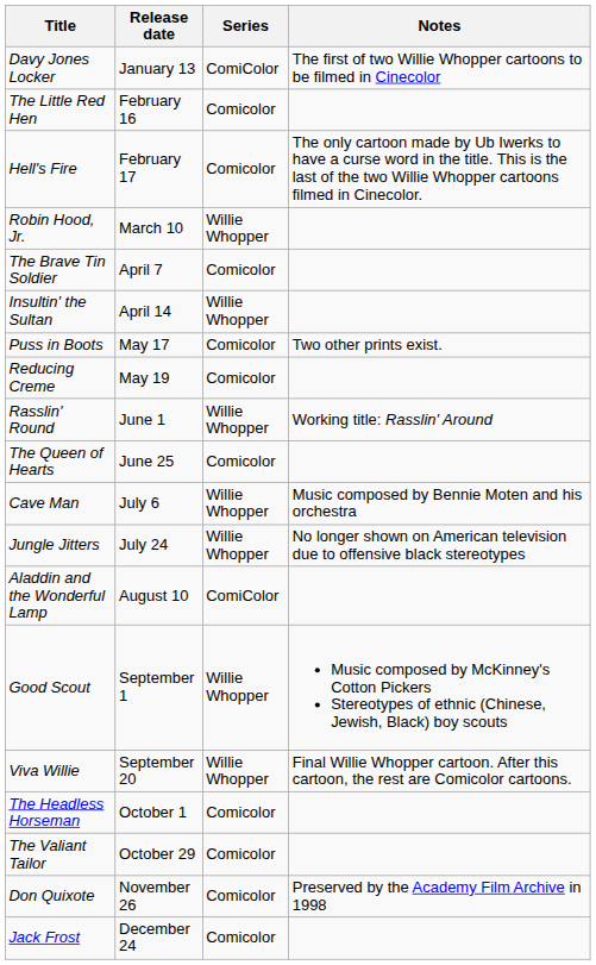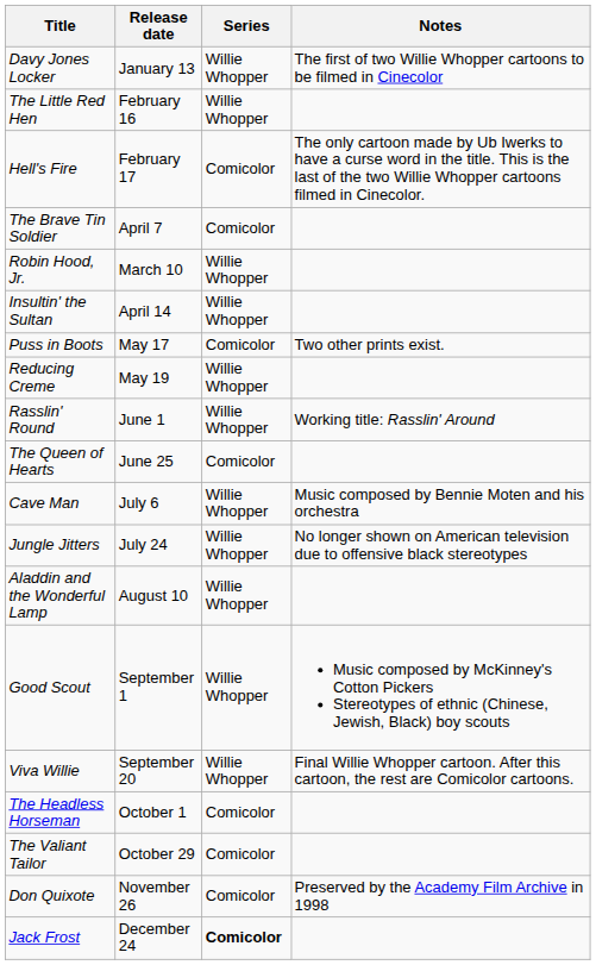 <table class="wikitable">
 <tr>
 <th>Title</th>
 <th>Release date</th>
 <th>Series</th>
 <th>Notes</th>
 </tr>
 <tr>
 <td><em>Davy Jones Locker</em></td>
 <td>January 13</td>
-<td>ComiColor</td>
+<td>Willie Whopper</td>
 <td>The first of two Willie Whopper cartoons to be filmed in <a href='#'>Cinecolor</a></td>
 </tr>
 <tr>
 <td><em>The Little Red Hen</em></td>
 <td>February 16</td>
-<td>Comicolor</td>
+<td>Willie Whopper</td>
 <td></td>
 </tr>
 <tr>
 <td><em>Hell's Fire</em></td>
 <td>February 17</td>
 <td>Comicolor</td>
 <td>The only cartoon made by Ub Iwerks to have a curse word in the title. This is the last of the two Willie Whopper cartoons filmed in Cinecolor.</td>
 </tr>
 <tr>
+<td><em>The Brave Tin Soldier</em></td>
+<td>April 7</td>
+<td>Comicolor</td>
+<td></td>
+</tr>
+<tr>
 <td><em>Robin Hood, Jr.</em></td>
 <td>March 10</td>
 <td>Willie Whopper</td>
-<td></td>
-</tr>
-<tr>
-<td><em>The Brave Tin Soldier</em></td>
-<td>April 7</td>
-<td>Comicolor</td>
 <td></td>
 </tr>
 <tr>
 <td><em>Insultin' the Sultan</em></td>
 <td>April 14</td>
 <td>Willie Whopper</td>
 <td></td>
 </tr>
 <tr>
 <td><em>Puss in Boots</em></td>
 <td>May 17</td>
 <td>Comicolor</td>
 <td>Two other prints exist.</td>
 </tr>
 <tr>
 <td><em>Reducing Creme</em></td>
 <td>May 19</td>
-<td>Comicolor</td>
+<td>Willie Whopper</td>
 <td></td>
 </tr>
 <tr>
 <td><em>Rasslin' Round</em></td>
 <td>June 1</td>
 <td>Willie Whopper</td>
 <td>Working title: <em>Rasslin' Around</em></td>
 </tr>
 <tr>
 <td><em>The Queen of Hearts</em></td>
 <td>June 25</td>
 <td>Comicolor</td>
 <td></td>
 </tr>
 <tr>
 <td><em>Cave Man</em></td>
 <td>July 6</td>
 <td>Willie Whopper</td>
 <td>Music composed by Bennie Moten and his orchestra</td>
 </tr>
 <tr>
 <td><em>Jungle Jitters</em></td>
 <td>July 24</td>
 <td>Willie Whopper</td>
 <td>No longer shown on American television due to offensive black stereotypes</td>
 </tr>
 <tr>
 <td><em>Aladdin and the Wonderful Lamp</em></td>
 <td>August 10</td>
-<td>ComiColor</td>
+<td>Willie Whopper</td>
 <td></td>
 </tr>
 <tr>
 <td><em>Good Scout</em></td>
 <td>September 1</td>
 <td>Willie Whopper</td>
 <td><br><ul><li>Music composed by McKinney's Cotton Pickers</li><li>Stereotypes of ethnic (Chinese, Jewish, Black) boy scouts</li></ul></td>
 </tr>
 <tr>
 <td><em>Viva Willie</em></td>
 <td>September 20</td>
 <td>Willie Whopper</td>
 <td>Final Willie Whopper cartoon. After this cartoon, the rest are Comicolor cartoons.</td>
 </tr>
 <tr>
 <td><em><a href='#'>The Headless Horseman</a></em></td>
 <td>October 1</td>
 <td>Comicolor</td>
 <td></td>
 </tr>
 <tr>
 <td><em>The Valiant Tailor</em></td>
 <td>October 29</td>
 <td>Comicolor</td>
 <td></td>
 </tr>
 <tr>
 <td><em>Don Quixote</em></td>
 <td>November 26</td>
 <td>Comicolor</td>
 <td>Preserved by the <a href='#'>Academy Film Archive</a> in 1998</td>
 </tr>
 <tr>
 <td><em><a href='#'>Jack Frost</a></em></td>
 <td>December 24</td>
-<td>Comicolor</td>
+<td><strong>Comicolor</strong></td>
 <td></td>
 </tr>
 </table>
